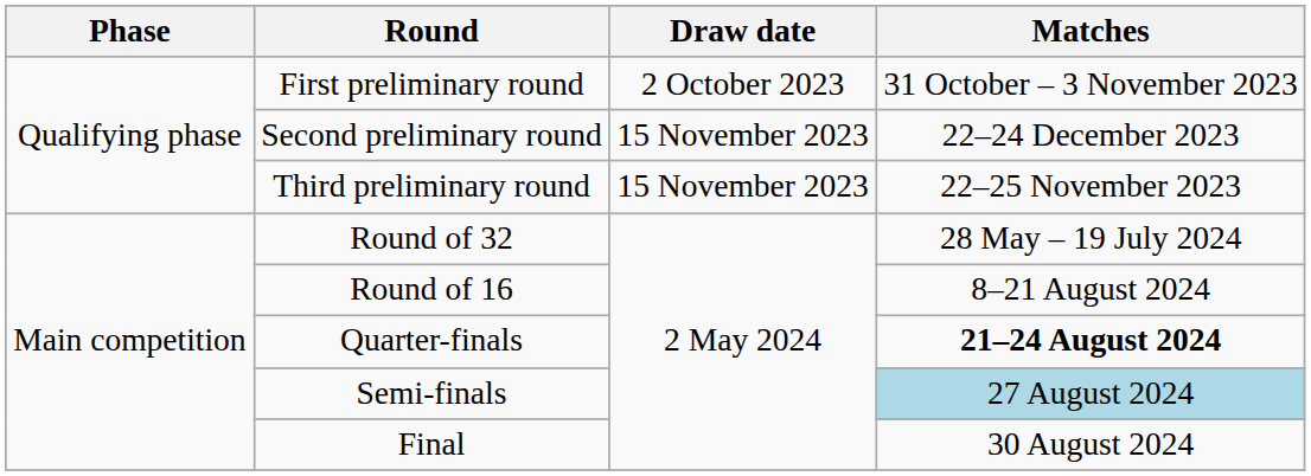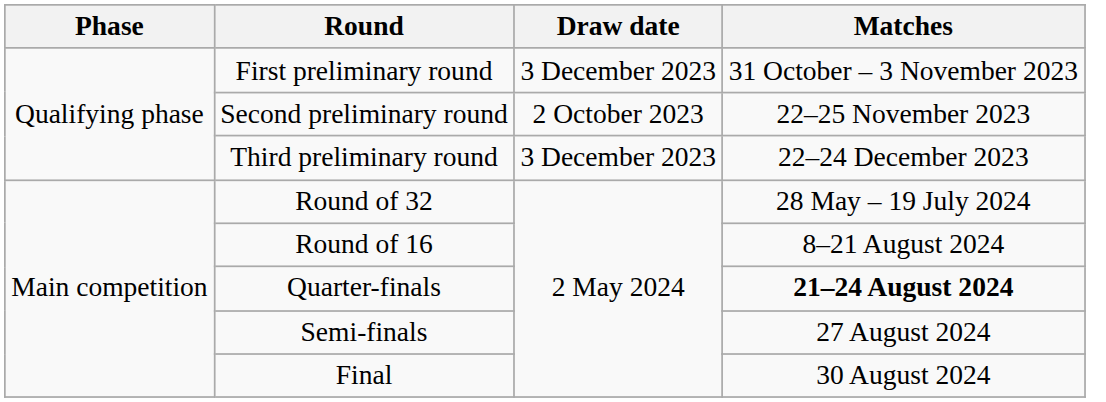 <table class="wikitable" style="text-align:center">
 <tr>
 <th>Phase</th>
 <th>Round</th>
 <th>Draw date</th>
 <th>Matches</th>
 </tr>
 <tr>
 <td rowspan=3>Qualifying phase</td>
 <td>First preliminary round</td>
-<td>2 October 2023</td>
+<td>3 December 2023</td>
 <td>31 October – 3 November 2023</td>
 </tr>
 <tr>
 <td>Second preliminary round</td>
-<td>15 November 2023</td>
-<td>22–24 December 2023</td>
+<td>2 October 2023</td>
+<td>22–25 November 2023</td>
 </tr>
 <tr>
 <td>Third preliminary round</td>
-<td>15 November 2023</td>
-<td>22–25 November 2023</td>
+<td>3 December 2023</td>
+<td>22–24 December 2023</td>
 </tr>
 <tr>
 <td rowspan=5>Main competition</td>
 <td>Round of 32</td>
 <td rowspan=5>2 May 2024</td>
 <td>28 May – 19 July 2024</td>
 </tr>
 <tr>
 <td>Round of 16</td>
 <td>8–21 August 2024</td>
 </tr>
 <tr>
 <td>Quarter-finals</td>
 <td><strong>21–24 August 2024</strong></td>
 </tr>
 <tr>
 <td>Semi-finals</td>
-<td style="background: lightblue;">27 August 2024</td>
+<td>27 August 2024</td>
 </tr>
 <tr>
 <td>Final</td>
 <td>30 August 2024</td>
 </tr>
 </table>
